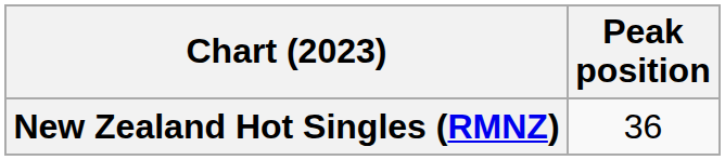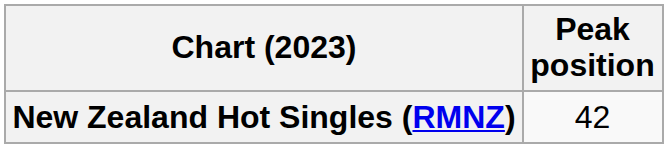 <table class="wikitable sortable plainrowheaders" style="text-align:center">
 <tr>
 <th scope="col">Chart (2023)</th>
 <th scope="col">Peak<br>position</th>
 </tr>
 <tr>
 </tr>
 <tr>
 <th scope="row">New Zealand Hot Singles (<a href='#'>RMNZ</a>)</th>
-<td>36</td>
+<td>42</td>
 </tr>
 <tr>
 </tr>
 <tr>
 </tr>
 <tr>
 </tr>
 <tr>
 </tr>
 </table>
